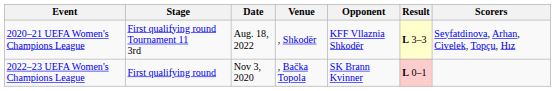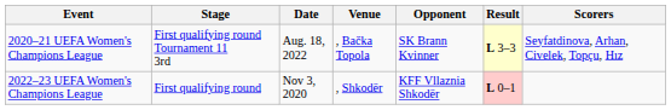 <table class=wikitable>
 <tr>
 <th>Event</th>
 <th>Stage</th>
 <th>Date</th>
 <th>Venue</th>
 <th>Opponent</th>
 <th>Result</th>
 <th>Scorers</th>
 </tr>
 <tr>
 <td rowspan=1><a href='#'>2020–21 UEFA Women's Champions League</a></td>
 <td rowspan=1><a href='#'>First qualifying round Tournament 11</a><br>3rd</td>
 <td>Aug. 18, 2022</td>
-<td rowspan=1>, <a href='#'>Shkodër</a></td>
-<td> <a href='#'>KFF Vllaznia Shkodër</a></td>
+<td>, <a href='#'>Bačka Topola</a></td>
+<td> <a href='#'>SK Brann Kvinner</a></td>
 <td bgcolor=ffffcc><strong>L</strong> 3–3  </td>
 <td><a href='#'>Seyfatdinova</a>, <a href='#'>Arhan</a>, <a href='#'>Civelek</a>, <a href='#'>Topçu</a>, <a href='#'>Hız</a></td>
 </tr>
 <tr>
 <td rowspan=1><a href='#'>2022–23 UEFA Women's Champions League</a></td>
 <td rowspan=1><a href='#'>First qualifying round</a></td>
 <td>Nov 3, 2020</td>
-<td>, <a href='#'>Bačka Topola</a></td>
-<td> <a href='#'>SK Brann Kvinner</a></td>
+<td rowspan=1>, <a href='#'>Shkodër</a></td>
+<td> <a href='#'>KFF Vllaznia Shkodër</a></td>
 <td bgcolor=#fcc><strong>L</strong> 0–1</td>
 <td></td>
 </tr>
 </table>
